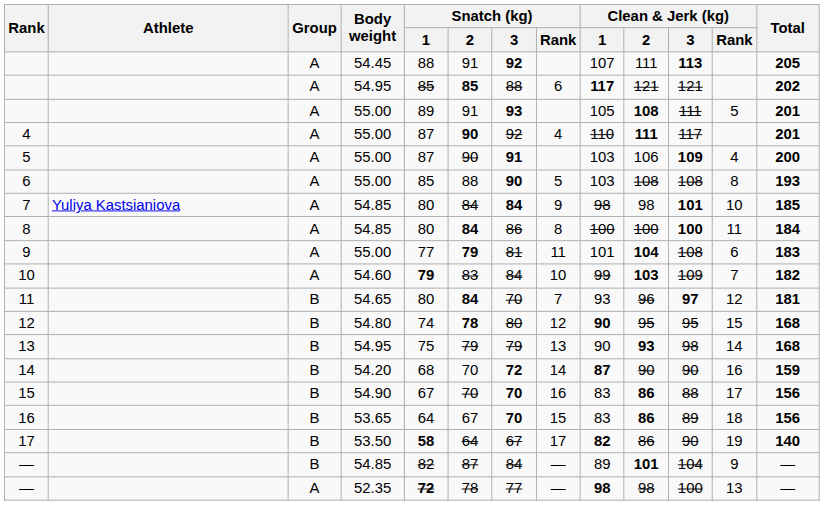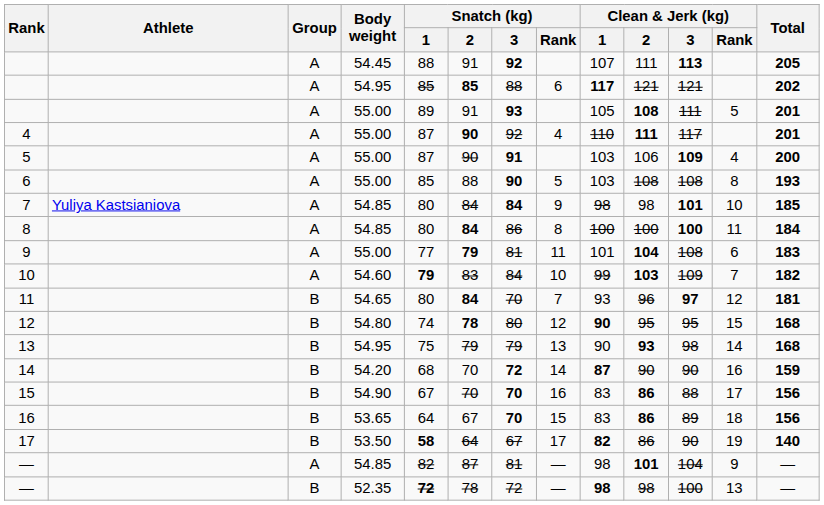 <table class = "wikitable" style="text-align:center;">
 <tr>
 <th rowspan=2 width=40>Rank</th>
 <th rowspan=2 width=250>Athlete</th>
 <th rowspan=2 width=50>Group</th>
 <th rowspan=2 width=60>Body weight</th>
 <th colspan=4>Snatch (kg)</th>
 <th colspan=4>Clean & Jerk (kg)</th>
 <th rowspan=2 width=60>Total</th>
 </tr>
 <tr>
 <th width=40>1</th>
 <th width=40>2</th>
 <th width=40>3</th>
 <th width=40>Rank</th>
 <th width=40>1</th>
 <th width=40>2</th>
 <th width=40>3</th>
 <th width=40>Rank</th>
 </tr>
 <tr>
 <td></td>
 <td align=left></td>
 <td>A</td>
 <td>54.45</td>
 <td>88</td>
 <td>91</td>
 <td><strong>92</strong></td>
 <td></td>
 <td>107</td>
 <td>111</td>
 <td><strong>113</strong></td>
 <td></td>
 <td><strong>205</strong></td>
 </tr>
 <tr>
 <td></td>
 <td align=left></td>
 <td>A</td>
 <td>54.95</td>
 <td><s>85</s></td>
 <td><strong>85</strong></td>
 <td><s>88</s></td>
 <td>6</td>
 <td><strong>117</strong></td>
 <td><s>121</s></td>
 <td><s>121</s></td>
 <td></td>
 <td><strong>202</strong></td>
 </tr>
 <tr>
 <td></td>
 <td align=left></td>
 <td>A</td>
 <td>55.00</td>
 <td>89</td>
 <td>91</td>
 <td><strong>93</strong></td>
 <td></td>
 <td>105</td>
 <td><strong>108</strong></td>
 <td><s>111</s></td>
 <td>5</td>
 <td><strong>201</strong></td>
 </tr>
 <tr>
 <td>4</td>
 <td align=left></td>
 <td>A</td>
 <td>55.00</td>
 <td>87</td>
 <td><strong>90</strong></td>
 <td><s>92</s></td>
 <td>4</td>
 <td><s>110</s></td>
 <td><strong>111</strong></td>
 <td><s>117</s></td>
 <td></td>
 <td><strong>201</strong></td>
 </tr>
 <tr>
 <td>5</td>
 <td align=left></td>
 <td>A</td>
 <td>55.00</td>
 <td>87</td>
 <td><s>90</s></td>
 <td><strong>91</strong></td>
 <td></td>
 <td>103</td>
 <td>106</td>
 <td><strong>109</strong></td>
 <td>4</td>
 <td><strong>200</strong></td>
 </tr>
 <tr>
 <td>6</td>
 <td align=left></td>
 <td>A</td>
 <td>55.00</td>
 <td>85</td>
 <td>88</td>
 <td><strong>90</strong></td>
 <td>5</td>
 <td>103</td>
 <td><s>108</s></td>
 <td><s>108</s></td>
 <td>8</td>
 <td><strong>193</strong></td>
 </tr>
 <tr>
 <td>7</td>
 <td align=left> <a href='#'>Yuliya Kastsianiova</a> </td>
 <td>A</td>
 <td>54.85</td>
 <td>80</td>
 <td><s>84</s></td>
 <td><strong>84</strong></td>
 <td>9</td>
 <td><s>98</s></td>
 <td>98</td>
 <td><strong>101</strong></td>
 <td>10</td>
 <td><strong>185</strong></td>
 </tr>
 <tr>
 <td>8</td>
 <td align=left></td>
 <td>A</td>
 <td>54.85</td>
 <td>80</td>
 <td><strong>84</strong></td>
 <td><s>86</s></td>
 <td>8</td>
 <td><s>100</s></td>
 <td><s>100</s></td>
 <td><strong>100</strong></td>
 <td>11</td>
 <td><strong>184</strong></td>
 </tr>
 <tr>
 <td>9</td>
 <td align=left></td>
 <td>A</td>
 <td>55.00</td>
 <td>77</td>
 <td><strong>79</strong></td>
 <td><s>81</s></td>
 <td>11</td>
 <td>101</td>
 <td><strong>104</strong></td>
 <td><s>108</s></td>
 <td>6</td>
 <td><strong>183</strong></td>
 </tr>
 <tr>
 <td>10</td>
 <td align=left></td>
 <td>A</td>
 <td>54.60</td>
 <td><strong>79</strong></td>
 <td><s>83</s></td>
 <td><s>84</s></td>
 <td>10</td>
 <td><s>99</s></td>
 <td><strong>103</strong></td>
 <td><s>109</s></td>
 <td>7</td>
 <td><strong>182</strong></td>
 </tr>
 <tr>
 <td>11</td>
 <td align=left></td>
 <td>B</td>
 <td>54.65</td>
 <td>80</td>
 <td><strong>84</strong></td>
 <td><s>70</s></td>
 <td>7</td>
 <td>93</td>
 <td><s>96</s></td>
 <td><strong>97</strong></td>
 <td>12</td>
 <td><strong>181</strong></td>
 </tr>
 <tr>
 <td>12</td>
 <td align=left></td>
 <td>B</td>
 <td>54.80</td>
 <td>74</td>
 <td><strong>78</strong></td>
 <td><s>80</s></td>
 <td>12</td>
 <td><strong>90</strong></td>
 <td><s>95</s></td>
 <td><s>95</s></td>
 <td>15</td>
 <td><strong>168</strong></td>
 </tr>
 <tr>
 <td>13</td>
 <td align=left></td>
 <td>B</td>
 <td>54.95</td>
 <td>75</td>
 <td><s>79</s></td>
 <td><s>79</s></td>
 <td>13</td>
 <td>90</td>
 <td><strong>93</strong></td>
 <td><s>98</s></td>
 <td>14</td>
 <td><strong>168</strong></td>
 </tr>
 <tr>
 <td>14</td>
 <td align=left></td>
 <td>B</td>
 <td>54.20</td>
 <td>68</td>
 <td>70</td>
 <td><strong>72</strong></td>
 <td>14</td>
 <td><strong>87</strong></td>
 <td><s>90</s></td>
 <td><s>90</s></td>
 <td>16</td>
 <td><strong>159</strong></td>
 </tr>
 <tr>
 <td>15</td>
 <td align=left></td>
 <td>B</td>
 <td>54.90</td>
 <td>67</td>
 <td><s>70</s></td>
 <td><strong>70</strong></td>
 <td>16</td>
 <td>83</td>
 <td><strong>86</strong></td>
 <td><s>88</s></td>
 <td>17</td>
 <td><strong>156</strong></td>
 </tr>
 <tr>
 <td>16</td>
 <td align=left></td>
 <td>B</td>
 <td>53.65</td>
 <td>64</td>
 <td>67</td>
 <td><strong>70</strong></td>
 <td>15</td>
 <td>83</td>
 <td><strong>86</strong></td>
 <td><s>89</s></td>
 <td>18</td>
 <td><strong>156</strong></td>
 </tr>
 <tr>
 <td>17</td>
 <td align=left></td>
 <td>B</td>
 <td>53.50</td>
 <td><strong>58</strong></td>
 <td><s>64</s></td>
 <td><s>67</s></td>
 <td>17</td>
 <td><strong>82</strong></td>
 <td><s>86</s></td>
 <td><s>90</s></td>
 <td>19</td>
 <td><strong>140</strong></td>
 </tr>
 <tr>
 <td>—</td>
 <td align=left></td>
-<td>B</td>
+<td>A</td>
 <td>54.85</td>
 <td><s>82</s></td>
 <td><s>87</s></td>
-<td><s>84</s></td>
+<td><s>81</s></td>
 <td>—</td>
-<td>89</td>
+<td>98</td>
 <td><strong>101</strong></td>
 <td><s>104</s></td>
 <td>9</td>
 <td>—</td>
 </tr>
 <tr>
 <td>—</td>
 <td align=left></td>
-<td>A</td>
+<td>B</td>
 <td>52.35</td>
 <td><strong><s>72</s></strong></td>
 <td><s>78</s></td>
-<td><s>77</s></td>
+<td><s>72</s></td>
 <td>—</td>
 <td><strong>98</strong></td>
 <td><s>98</s></td>
 <td><s>100</s></td>
 <td>13</td>
 <td>—</td>
 </tr>
 </table>
